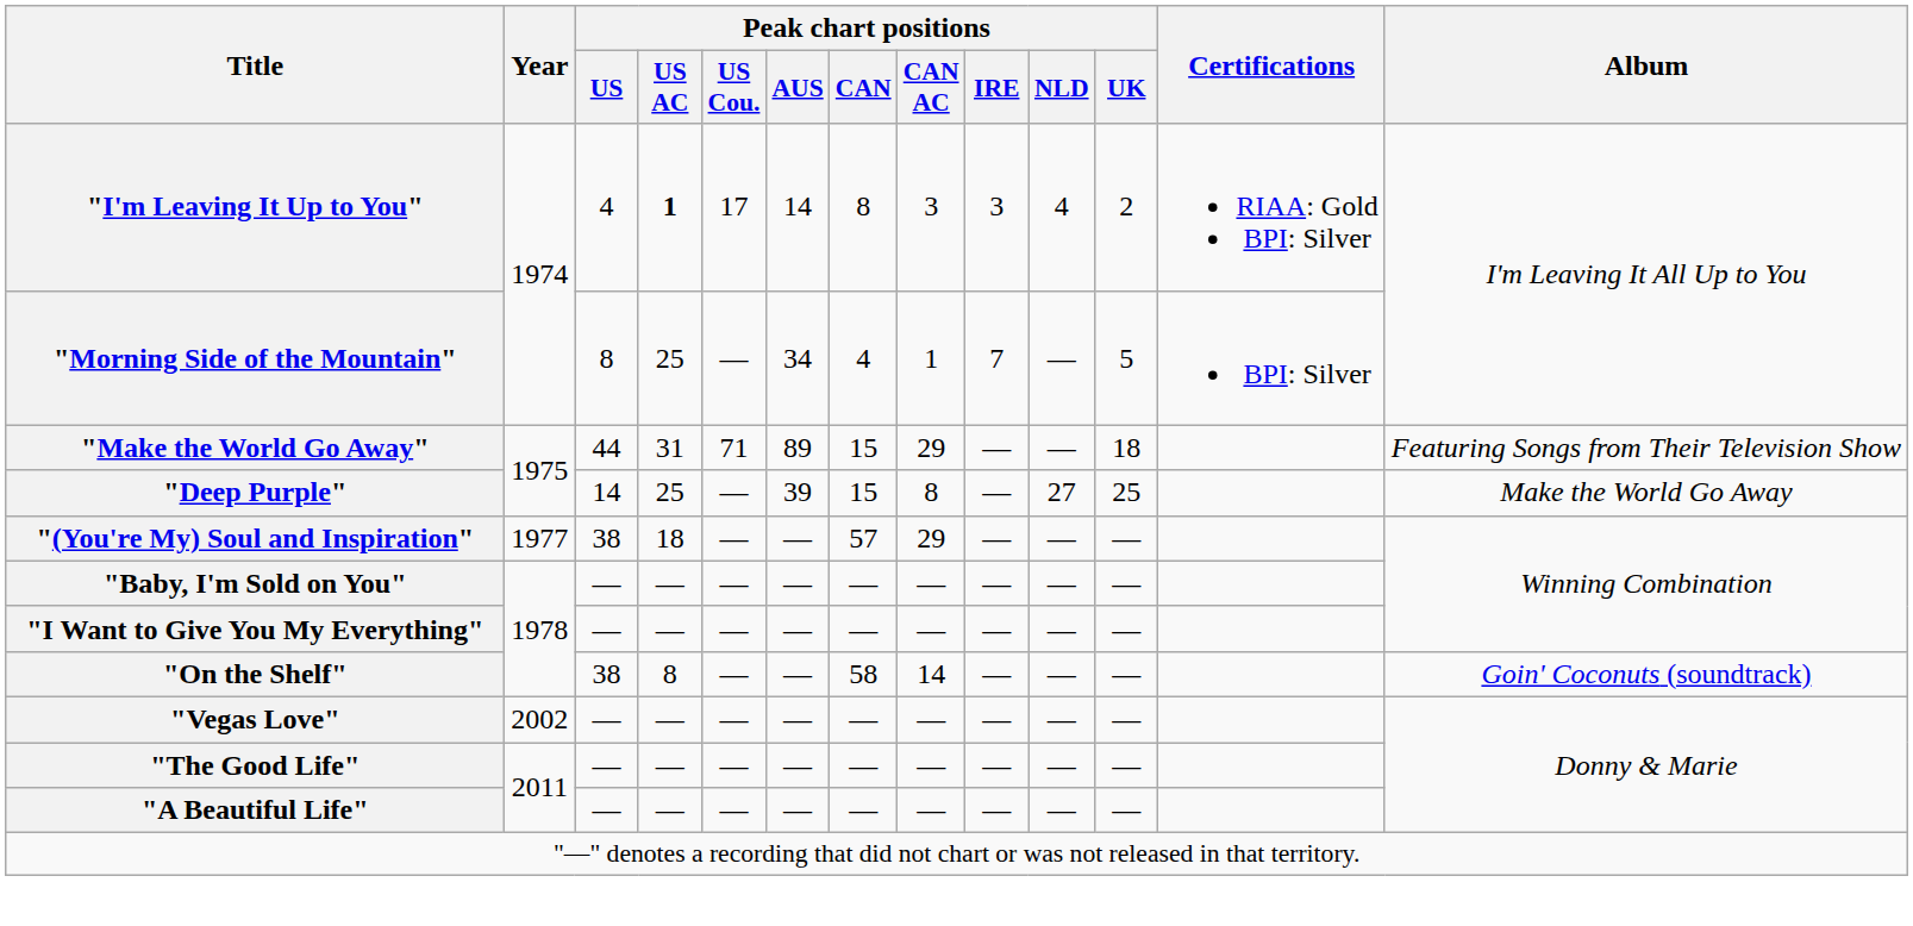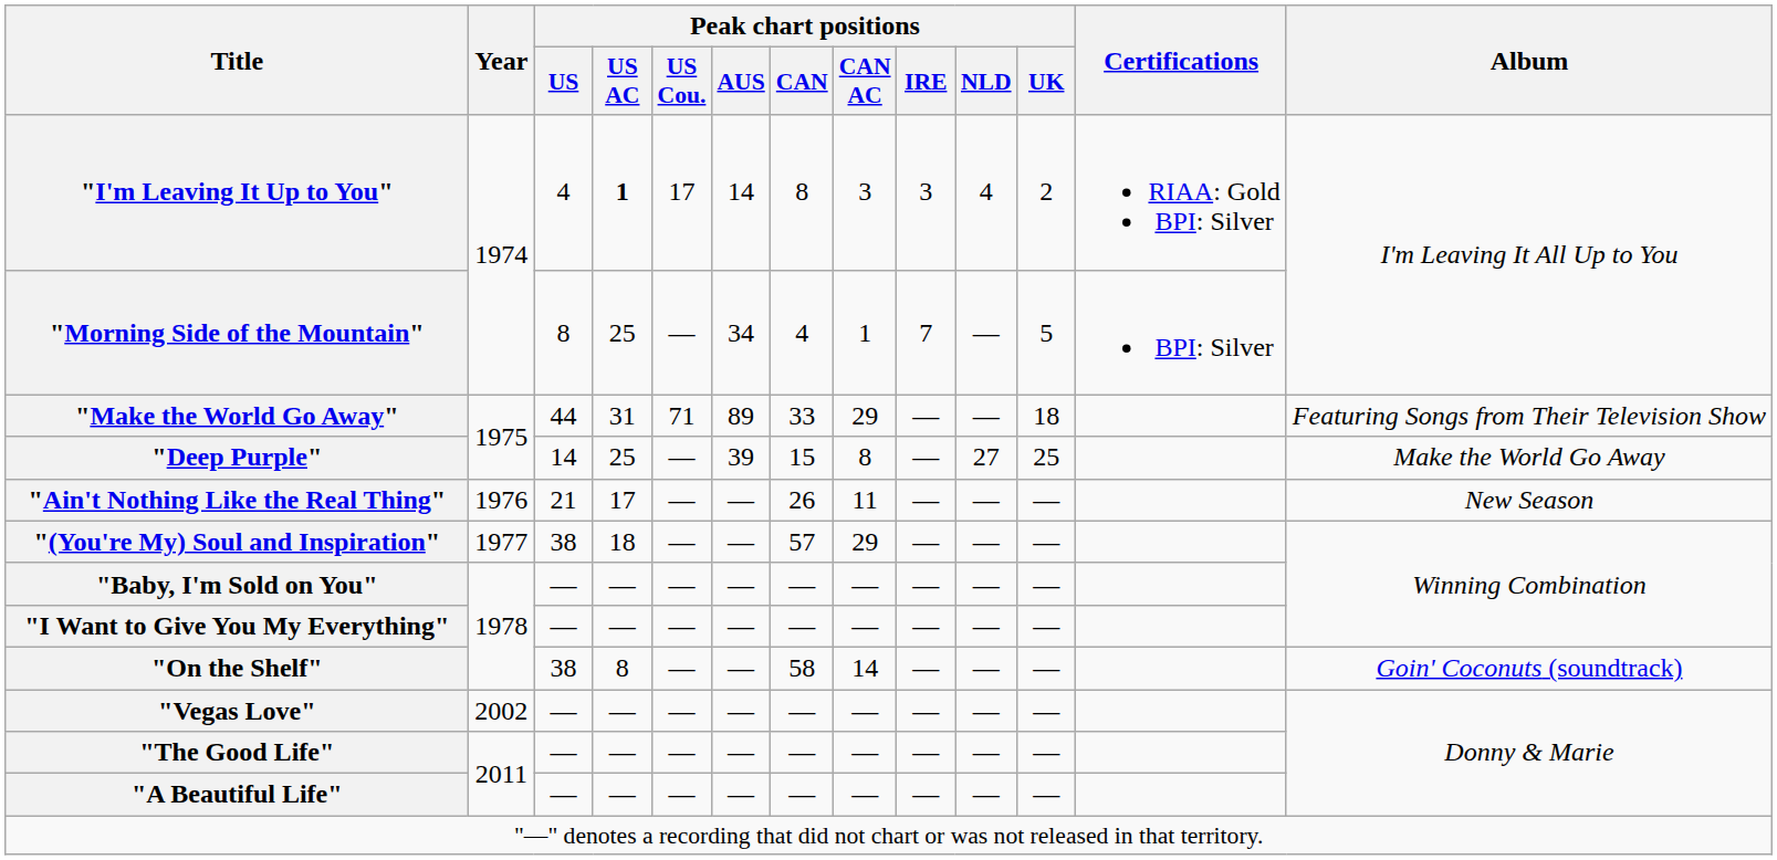 <table class="wikitable plainrowheaders" style="text-align:center;" border="1">
 <tr>
 <th scope="col" rowspan="2" style="width:17em;">Title</th>
 <th scope="col" rowspan="2">Year</th>
 <th scope="col" colspan="9">Peak chart positions</th>
 <th scope="col" rowspan="2"><a href='#'>Certifications</a></th>
 <th scope="col" rowspan="2">Album</th>
 </tr>
 <tr>
 <th scope="col" style="width:2em;font-size:90%;"><a href='#'>US</a><br></th>
 <th scope="col" style="width:2em;font-size:90%;"><a href='#'>US<br>AC</a><br></th>
 <th scope="col" style="width:2em;font-size:90%;"><a href='#'>US<br>Cou.</a><br></th>
 <th scope="col" style="width:2em;font-size:90%;"><a href='#'>AUS</a><br></th>
 <th scope="col" style="width:2em;font-size:90%;"><a href='#'>CAN</a><br></th>
 <th scope="col" style="width:2em;font-size:90%;"><a href='#'>CAN<br>AC</a><br></th>
 <th scope="col" style="width:2em;font-size:90%;"><a href='#'>IRE</a><br></th>
 <th scope="col" style="width:2em;font-size:90%;"><a href='#'>NLD</a><br></th>
 <th scope="col" style="width:2em;font-size:90%;"><a href='#'>UK</a><br></th>
 </tr>
 <tr>
 <th scope="row">"<a href='#'>I'm Leaving It Up to You</a>"</th>
 <td rowspan="2">1974</td>
 <td>4</td>
 <td><strong>1</strong></td>
 <td>17</td>
 <td>14</td>
 <td>8</td>
 <td>3</td>
 <td>3</td>
 <td>4</td>
 <td>2</td>
 <td><br><ul><li><a href='#'>RIAA</a>: Gold</li><li><a href='#'>BPI</a>: Silver</li></ul></td>
 <td rowspan="2"><em>I'm Leaving It All Up to You</em></td>
 </tr>
 <tr>
 <th scope="row">"<a href='#'>Morning Side of the Mountain</a>"</th>
 <td>8</td>
 <td>25</td>
 <td>—</td>
 <td>34</td>
 <td>4</td>
 <td>1</td>
 <td>7</td>
 <td>—</td>
 <td>5</td>
 <td><br><ul><li><a href='#'>BPI</a>: Silver</li></ul></td>
 </tr>
 <tr>
 <th scope="row">"<a href='#'>Make the World Go Away</a>"</th>
 <td rowspan="2">1975</td>
 <td>44</td>
 <td>31</td>
 <td>71</td>
 <td>89</td>
-<td>15</td>
+<td>33</td>
 <td>29</td>
 <td>—</td>
 <td>—</td>
 <td>18</td>
 <td></td>
 <td><em>Featuring Songs from Their Television Show</em></td>
 </tr>
 <tr>
 <th scope="row">"<a href='#'>Deep Purple</a>"</th>
 <td>14</td>
 <td>25</td>
 <td>—</td>
 <td>39</td>
 <td>15</td>
 <td>8</td>
 <td>—</td>
 <td>27</td>
 <td>25</td>
 <td></td>
 <td><em>Make the World Go Away</em></td>
+</tr>
+<tr>
+<th scope="row">"<a href='#'>Ain't Nothing Like the Real Thing</a>"</th>
+<td>1976</td>
+<td>21</td>
+<td>17</td>
+<td>—</td>
+<td>—</td>
+<td>26</td>
+<td>11</td>
+<td>—</td>
+<td>—</td>
+<td>—</td>
+<td></td>
+<td><em>New Season</em></td>
 </tr>
 <tr>
 <th scope="row">"<a href='#'>(You're My) Soul and Inspiration</a>"</th>
 <td>1977</td>
 <td>38</td>
 <td>18</td>
 <td>—</td>
 <td>—</td>
 <td>57</td>
 <td>29</td>
 <td>—</td>
 <td>—</td>
 <td>—</td>
 <td></td>
 <td rowspan="3"><em>Winning Combination</em></td>
 </tr>
 <tr>
 <th scope="row">"Baby, I'm Sold on You"</th>
 <td rowspan="3">1978</td>
 <td>—</td>
 <td>—</td>
 <td>—</td>
 <td>—</td>
 <td>—</td>
 <td>—</td>
 <td>—</td>
 <td>—</td>
 <td>—</td>
 <td></td>
 </tr>
 <tr>
 <th scope="row">"I Want to Give You My Everything"</th>
 <td>—</td>
 <td>—</td>
 <td>—</td>
 <td>—</td>
 <td>—</td>
 <td>—</td>
 <td>—</td>
 <td>—</td>
 <td>—</td>
 <td></td>
 </tr>
 <tr>
 <th scope="row">"On the Shelf"</th>
 <td>38</td>
 <td>8</td>
 <td>—</td>
 <td>—</td>
 <td>58</td>
 <td>14</td>
 <td>—</td>
 <td>—</td>
 <td>—</td>
 <td></td>
 <td><a href='#'><em>Goin' Coconuts</em> (soundtrack)</a></td>
 </tr>
 <tr>
 <th scope="row">"Vegas Love"</th>
 <td>2002</td>
 <td>—</td>
 <td>—</td>
 <td>—</td>
 <td>—</td>
 <td>—</td>
 <td>—</td>
 <td>—</td>
 <td>—</td>
 <td>—</td>
 <td></td>
 <td rowspan="3"><em>Donny & Marie</em></td>
 </tr>
 <tr>
 <th scope="row">"The Good Life"</th>
 <td rowspan="2">2011</td>
 <td>—</td>
 <td>—</td>
 <td>—</td>
 <td>—</td>
 <td>—</td>
 <td>—</td>
 <td>—</td>
 <td>—</td>
 <td>—</td>
 <td></td>
 </tr>
 <tr>
 <th scope="row">"A Beautiful Life"</th>
 <td>—</td>
 <td>—</td>
 <td>—</td>
 <td>—</td>
 <td>—</td>
 <td>—</td>
 <td>—</td>
 <td>—</td>
 <td>—</td>
 <td></td>
 </tr>
 <tr>
 <td colspan="13" style="font-size:90%">"—" denotes a recording that did not chart or was not released in that territory.</td>
 </tr>
 </table>
